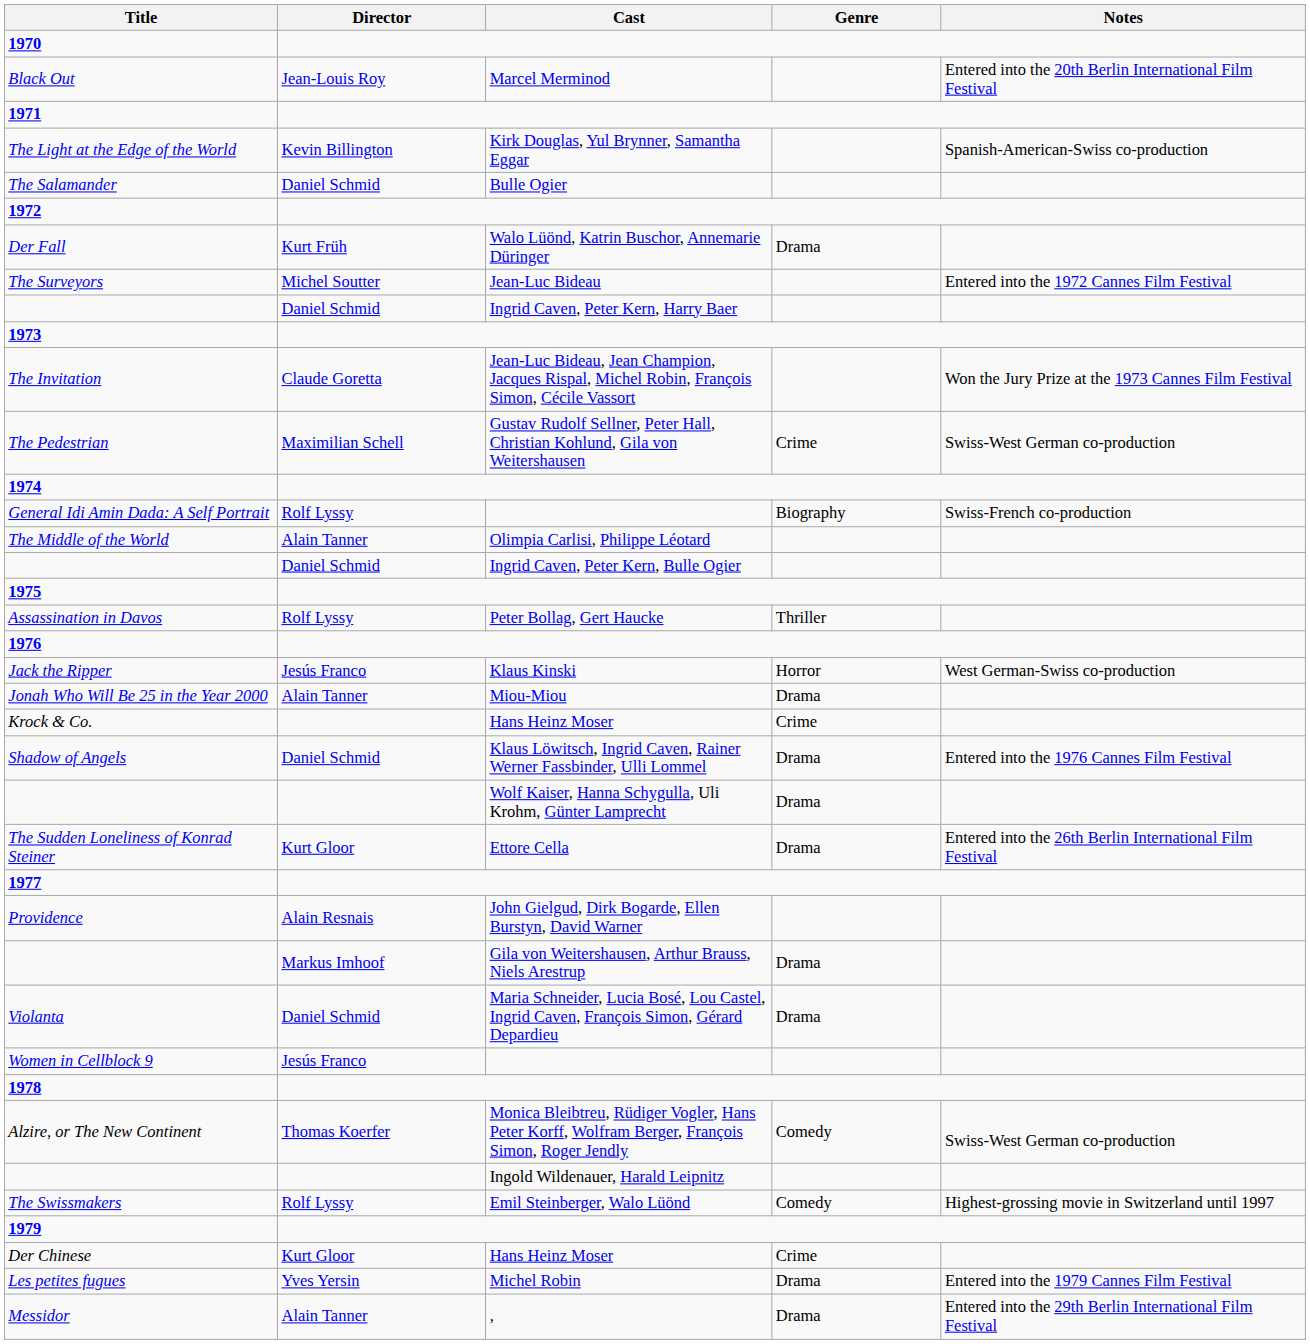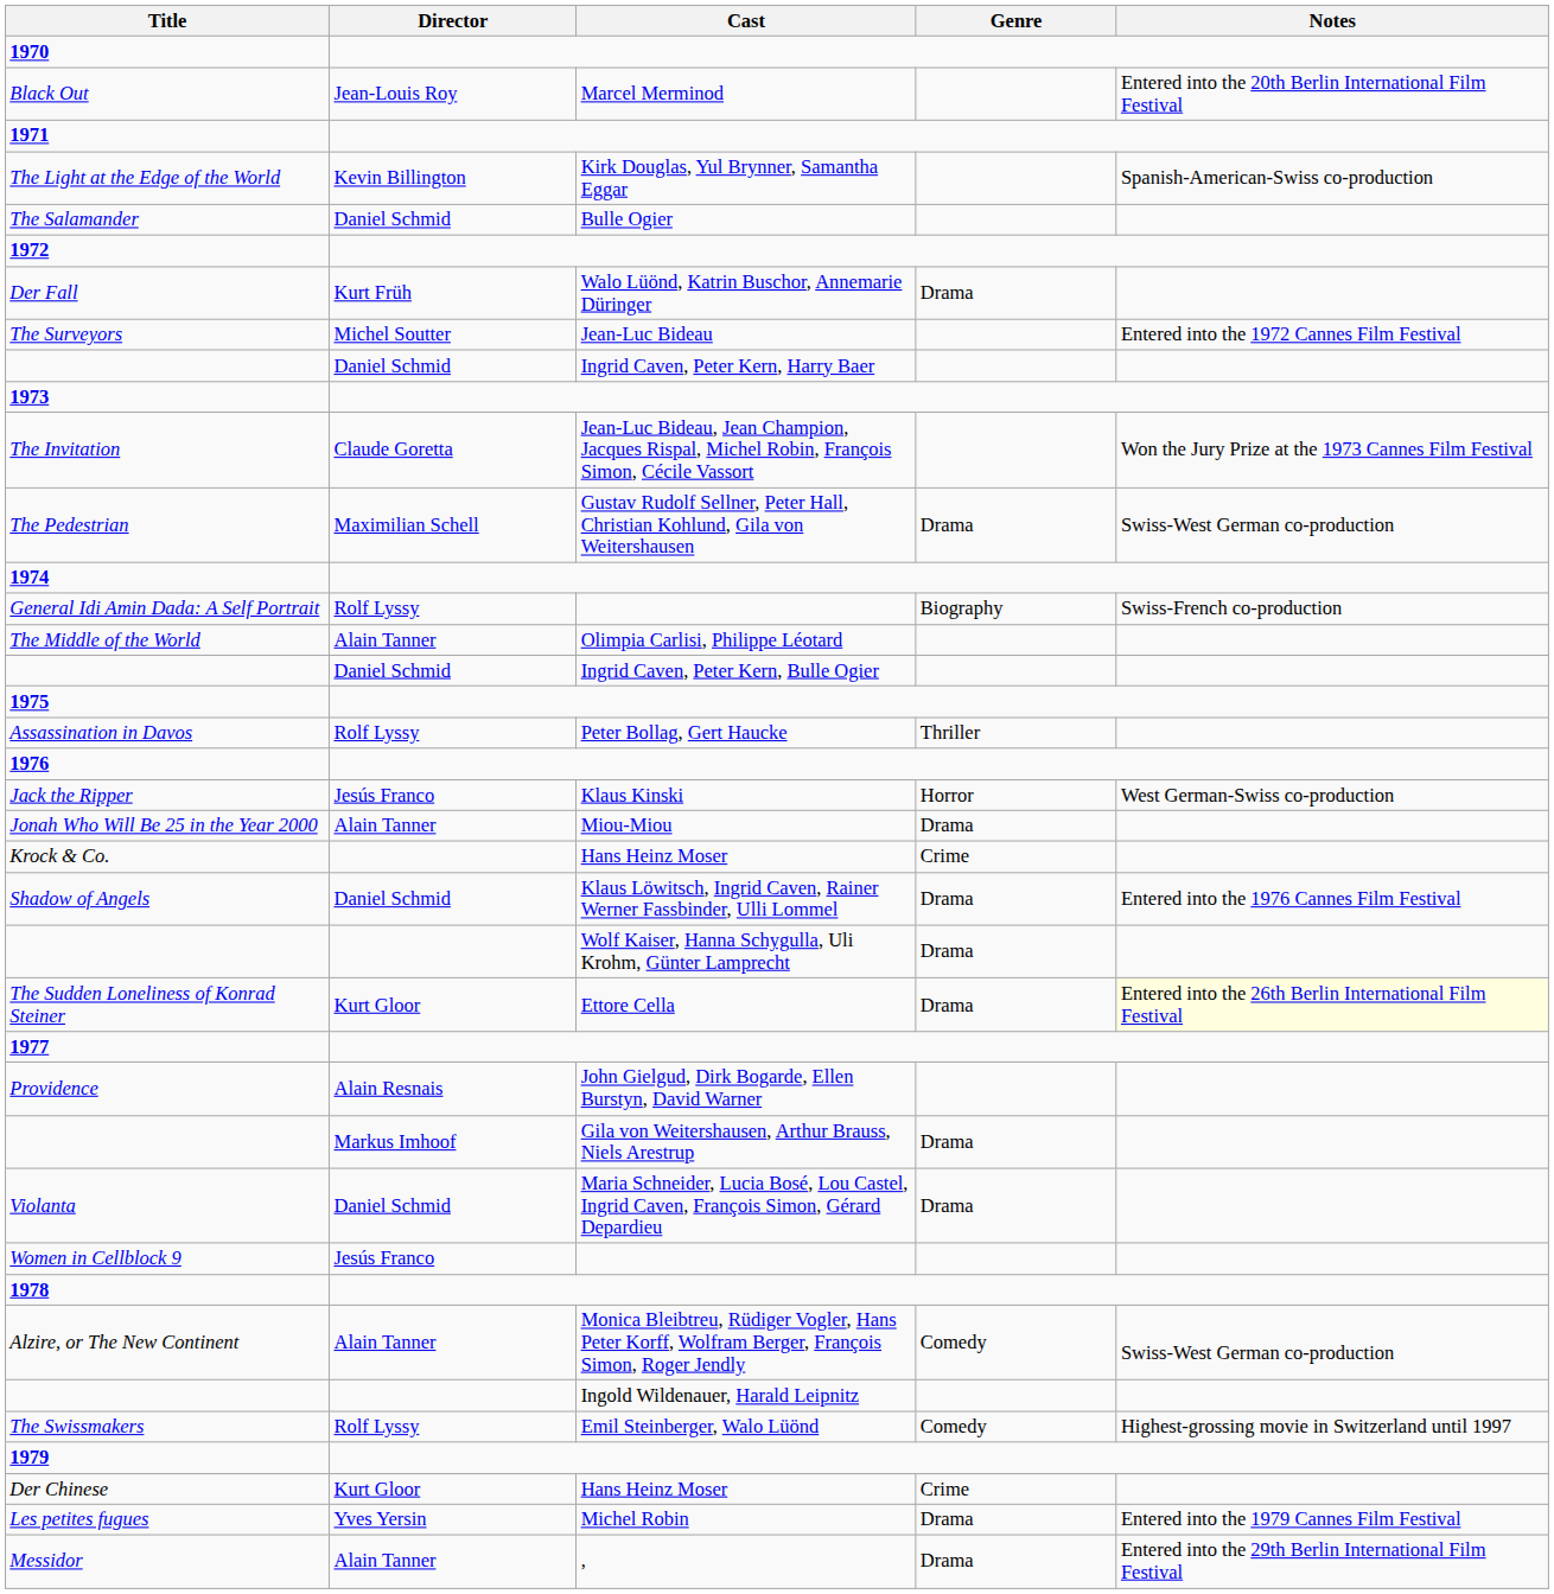 <table class="wikitable" style="width:100%;">
 <tr>
 <th style="width:21%;">Title</th>
 <th style="width:16%;">Director</th>
 <th style="width:22%;">Cast</th>
 <th style="width:13%;">Genre</th>
 <th style="width:28%;">Notes</th>
 </tr>
 <tr>
 <td><strong><a href='#'>1970</a></strong></td>
 </tr>
 <tr>
 <td><em><a href='#'>Black Out</a></em></td>
 <td><a href='#'>Jean-Louis Roy</a></td>
 <td><a href='#'>Marcel Merminod</a></td>
 <td></td>
 <td>Entered into the <a href='#'>20th Berlin International Film Festival</a></td>
 </tr>
 <tr>
 <td><strong><a href='#'>1971</a></strong></td>
 </tr>
 <tr>
 <td><em><a href='#'>The Light at the Edge of the World</a></em></td>
 <td><a href='#'>Kevin Billington</a></td>
 <td><a href='#'>Kirk Douglas</a>, <a href='#'>Yul Brynner</a>, <a href='#'>Samantha Eggar</a></td>
 <td></td>
 <td>Spanish-American-Swiss co-production</td>
 </tr>
 <tr>
 <td><em><a href='#'>The Salamander</a></em></td>
 <td><a href='#'>Daniel Schmid</a></td>
 <td><a href='#'>Bulle Ogier</a></td>
 <td></td>
 <td></td>
 </tr>
 <tr>
 <td><strong><a href='#'>1972</a></strong></td>
 </tr>
 <tr>
 <td><em><a href='#'>Der Fall</a></em></td>
 <td><a href='#'>Kurt Früh</a></td>
 <td><a href='#'>Walo Lüönd</a>, <a href='#'>Katrin Buschor</a>, <a href='#'>Annemarie Düringer</a></td>
 <td>Drama</td>
 <td></td>
 </tr>
 <tr>
 <td><em><a href='#'>The Surveyors</a></em></td>
 <td><a href='#'>Michel Soutter</a></td>
 <td><a href='#'>Jean-Luc Bideau</a></td>
 <td></td>
 <td>Entered into the <a href='#'>1972 Cannes Film Festival</a></td>
 </tr>
 <tr>
 <td><em></em></td>
 <td><a href='#'>Daniel Schmid</a></td>
 <td><a href='#'>Ingrid Caven</a>, <a href='#'>Peter Kern</a>, <a href='#'>Harry Baer</a></td>
 <td></td>
 <td></td>
 </tr>
 <tr>
 <td><strong><a href='#'>1973</a></strong></td>
 </tr>
 <tr>
 <td><em><a href='#'>The Invitation</a></em></td>
 <td><a href='#'>Claude Goretta</a></td>
 <td><a href='#'>Jean-Luc Bideau</a>, <a href='#'>Jean Champion</a>, <a href='#'>Jacques Rispal</a>, <a href='#'>Michel Robin</a>, <a href='#'>François Simon</a>, <a href='#'>Cécile Vassort</a></td>
 <td></td>
 <td>Won the Jury Prize at the <a href='#'>1973 Cannes Film Festival</a></td>
 </tr>
 <tr>
 <td><em><a href='#'>The Pedestrian</a></em></td>
 <td><a href='#'>Maximilian Schell</a></td>
 <td><a href='#'>Gustav Rudolf Sellner</a>, <a href='#'>Peter Hall</a>, <a href='#'>Christian Kohlund</a>, <a href='#'>Gila von Weitershausen</a></td>
-<td>Crime</td>
+<td>Drama</td>
 <td>Swiss-West German co-production</td>
 </tr>
 <tr>
 <td><strong><a href='#'>1974</a></strong></td>
 </tr>
 <tr>
 <td><em><a href='#'>General Idi Amin Dada: A Self Portrait</a></em></td>
 <td><a href='#'>Rolf Lyssy</a></td>
 <td></td>
 <td>Biography</td>
 <td>Swiss-French co-production</td>
 </tr>
 <tr>
 <td><em><a href='#'>The Middle of the World</a></em></td>
 <td><a href='#'>Alain Tanner</a></td>
 <td><a href='#'>Olimpia Carlisi</a>, <a href='#'>Philippe Léotard</a></td>
 <td></td>
 <td></td>
 </tr>
 <tr>
 <td><em></em></td>
 <td><a href='#'>Daniel Schmid</a></td>
 <td><a href='#'>Ingrid Caven</a>, <a href='#'>Peter Kern</a>, <a href='#'>Bulle Ogier</a></td>
 <td></td>
 <td></td>
 </tr>
 <tr>
 <td><strong><a href='#'>1975</a></strong></td>
 </tr>
 <tr>
 <td><em><a href='#'>Assassination in Davos</a></em></td>
 <td><a href='#'>Rolf Lyssy</a></td>
 <td><a href='#'>Peter Bollag</a>, <a href='#'>Gert Haucke</a></td>
 <td>Thriller</td>
 <td></td>
 </tr>
 <tr>
 <td><strong><a href='#'>1976</a></strong></td>
 </tr>
 <tr>
 <td><em><a href='#'>Jack the Ripper</a></em></td>
 <td><a href='#'>Jesús Franco</a></td>
 <td><a href='#'>Klaus Kinski</a></td>
 <td>Horror</td>
 <td>West German-Swiss co-production</td>
 </tr>
 <tr>
 <td><em><a href='#'>Jonah Who Will Be 25 in the Year 2000</a></em></td>
 <td><a href='#'>Alain Tanner</a></td>
 <td><a href='#'>Miou-Miou</a></td>
 <td>Drama</td>
 <td></td>
 </tr>
 <tr>
 <td><em>Krock & Co.</em></td>
 <td></td>
 <td><a href='#'>Hans Heinz Moser</a></td>
 <td>Crime</td>
 <td></td>
 </tr>
 <tr>
 <td><em><a href='#'>Shadow of Angels</a></em></td>
 <td><a href='#'>Daniel Schmid</a></td>
 <td><a href='#'>Klaus Löwitsch</a>, <a href='#'>Ingrid Caven</a>, <a href='#'>Rainer Werner Fassbinder</a>, <a href='#'>Ulli Lommel</a></td>
 <td>Drama</td>
 <td>Entered into the <a href='#'>1976 Cannes Film Festival</a></td>
 </tr>
 <tr>
 <td><em></em></td>
 <td></td>
 <td><a href='#'>Wolf Kaiser</a>, <a href='#'>Hanna Schygulla</a>, Uli Krohm, <a href='#'>Günter Lamprecht</a></td>
 <td>Drama</td>
 <td></td>
 </tr>
 <tr>
 <td><em><a href='#'>The Sudden Loneliness of Konrad Steiner</a></em></td>
 <td><a href='#'>Kurt Gloor</a></td>
 <td><a href='#'>Ettore Cella</a></td>
 <td>Drama</td>
-<td>Entered into the <a href='#'>26th Berlin International Film Festival</a></td>
+<td style="background: lightyellow;">Entered into the <a href='#'>26th Berlin International Film Festival</a></td>
 </tr>
 <tr>
 <td><strong><a href='#'>1977</a></strong></td>
 </tr>
 <tr>
 <td><em><a href='#'>Providence</a></em></td>
 <td><a href='#'>Alain Resnais</a></td>
 <td><a href='#'>John Gielgud</a>, <a href='#'>Dirk Bogarde</a>, <a href='#'>Ellen Burstyn</a>, <a href='#'>David Warner</a></td>
 <td></td>
 <td></td>
 </tr>
 <tr>
 <td><em></em></td>
 <td><a href='#'>Markus Imhoof</a></td>
 <td><a href='#'>Gila von Weitershausen</a>, <a href='#'>Arthur Brauss</a>, <a href='#'>Niels Arestrup</a></td>
 <td>Drama</td>
 <td></td>
 </tr>
 <tr>
 <td><em><a href='#'>Violanta</a></em></td>
 <td><a href='#'>Daniel Schmid</a></td>
 <td><a href='#'>Maria Schneider</a>, <a href='#'>Lucia Bosé</a>, <a href='#'>Lou Castel</a>, <a href='#'>Ingrid Caven</a>, <a href='#'>François Simon</a>, <a href='#'>Gérard Depardieu</a></td>
 <td>Drama</td>
 <td></td>
 </tr>
 <tr>
 <td><em><a href='#'>Women in Cellblock 9</a></em></td>
 <td><a href='#'>Jesús Franco</a></td>
 <td></td>
 <td></td>
 <td></td>
 </tr>
 <tr>
 <td><strong><a href='#'>1978</a></strong></td>
 </tr>
 <tr>
 <td><em>Alzire, or The New Continent</em></td>
-<td><a href='#'>Thomas Koerfer</a></td>
+<td><a href='#'>Alain Tanner</a></td>
 <td><a href='#'>Monica Bleibtreu</a>, <a href='#'>Rüdiger Vogler</a>, <a href='#'>Hans Peter Korff</a>, <a href='#'>Wolfram Berger</a>, <a href='#'>François Simon</a>, <a href='#'>Roger Jendly</a></td>
 <td>Comedy</td>
 <td><br> Swiss-West German co-production</td>
 </tr>
 <tr>
 <td><em></em></td>
 <td></td>
 <td>Ingold Wildenauer, <a href='#'>Harald Leipnitz</a></td>
 <td></td>
 <td></td>
 </tr>
 <tr>
 <td><em><a href='#'>The Swissmakers</a></em></td>
 <td><a href='#'>Rolf Lyssy</a></td>
 <td><a href='#'>Emil Steinberger</a>,  <a href='#'>Walo Lüönd</a></td>
 <td>Comedy</td>
 <td>Highest-grossing movie in Switzerland until 1997</td>
 </tr>
 <tr>
 <td><strong><a href='#'>1979</a></strong></td>
 </tr>
 <tr>
 <td><em>Der Chinese</em></td>
 <td><a href='#'>Kurt Gloor</a></td>
 <td><a href='#'>Hans Heinz Moser</a></td>
 <td>Crime</td>
 <td></td>
 </tr>
 <tr>
 <td><em><a href='#'>Les petites fugues</a></em></td>
 <td><a href='#'>Yves Yersin</a></td>
 <td><a href='#'>Michel Robin</a></td>
 <td>Drama</td>
 <td>Entered into the <a href='#'>1979 Cannes Film Festival</a></td>
 </tr>
 <tr>
 <td><em><a href='#'>Messidor</a></em></td>
 <td><a href='#'>Alain Tanner</a></td>
 <td>, </td>
 <td>Drama</td>
 <td>Entered into the <a href='#'>29th Berlin International Film Festival</a></td>
 </tr>
 </table>
